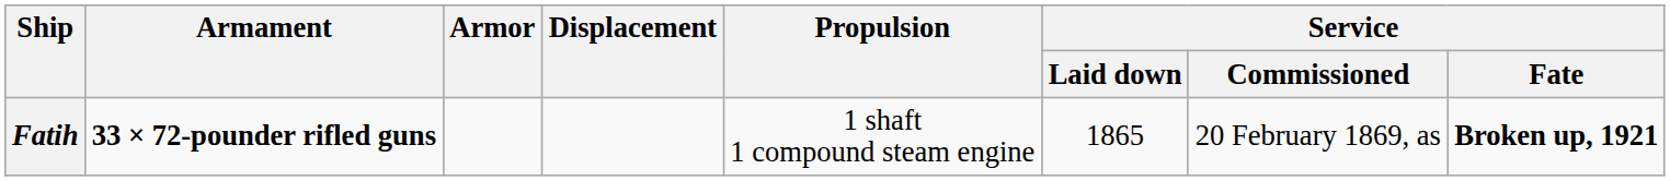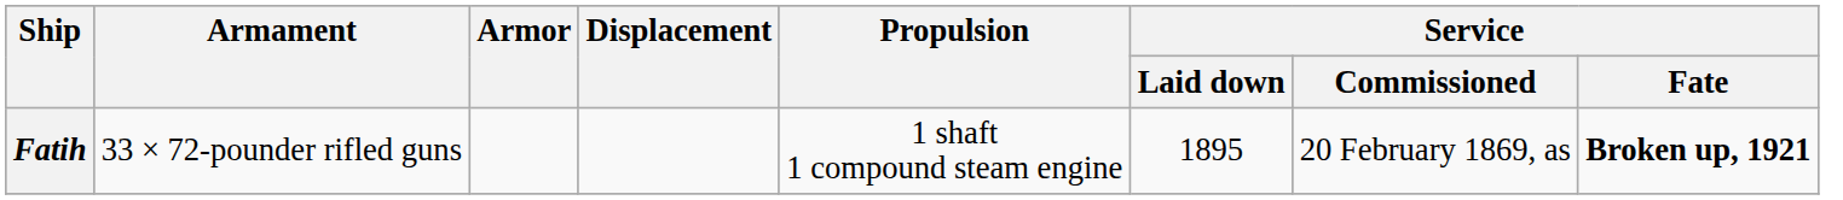 <table class="wikitable plainrowheaders" style="text-align: center;">
 <tr valign="top">
 <th scope="col" rowspan="2">Ship</th>
 <th scope="col" rowspan="2">Armament</th>
 <th scope="col" rowspan="2">Armor</th>
 <th scope="col" rowspan="2">Displacement</th>
 <th scope="col" rowspan="2">Propulsion</th>
 <th scope="col" colspan="3">Service</th>
 </tr>
 <tr valign="top">
 <th scope="col">Laid down</th>
 <th scope="col">Commissioned</th>
 <th scope="col">Fate</th>
 </tr>
 <tr valign="center">
 <th scope="row"><em>Fatih</em></th>
-<td><strong>33 × 72-pounder rifled guns</strong></td>
+<td>33 × 72-pounder rifled guns</td>
 <td></td>
 <td></td>
 <td>1 shaft<br>1 compound steam engine<br></td>
-<td>1865</td>
+<td>1895</td>
 <td>20 February 1869, as </td>
 <td><strong>Broken up, 1921</strong></td>
 </tr>
 </table>
